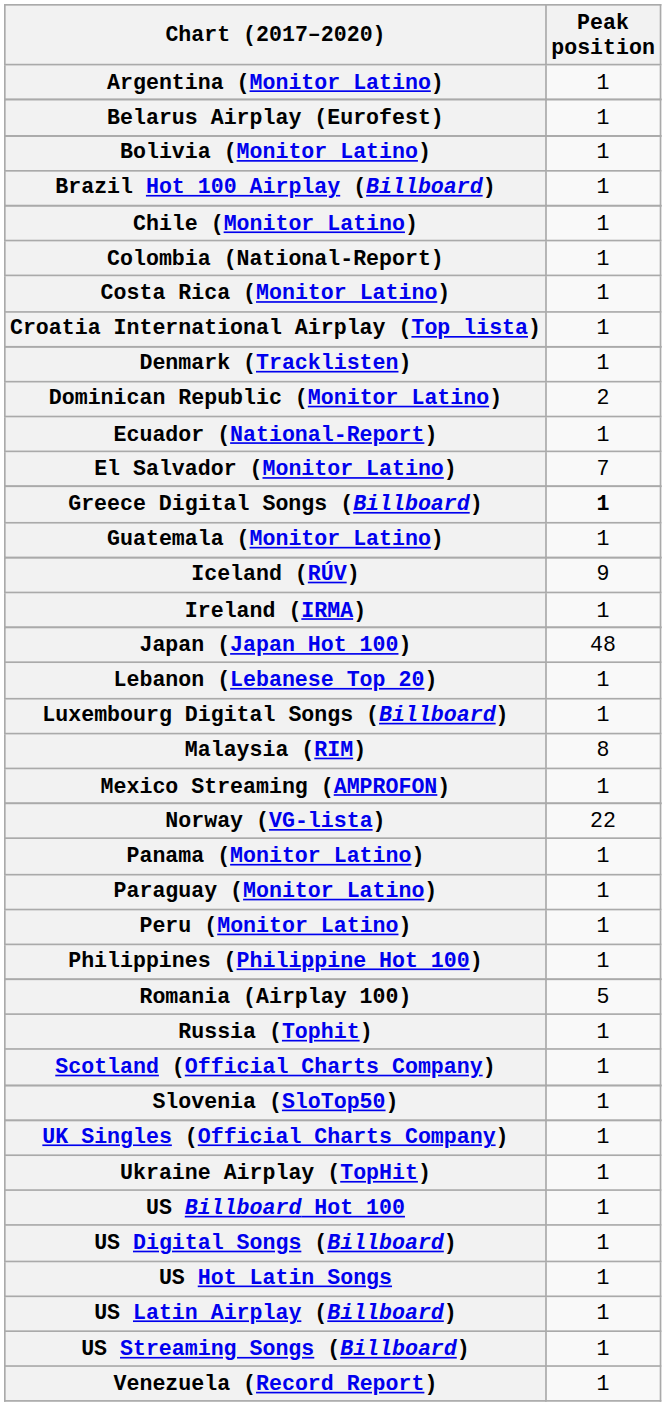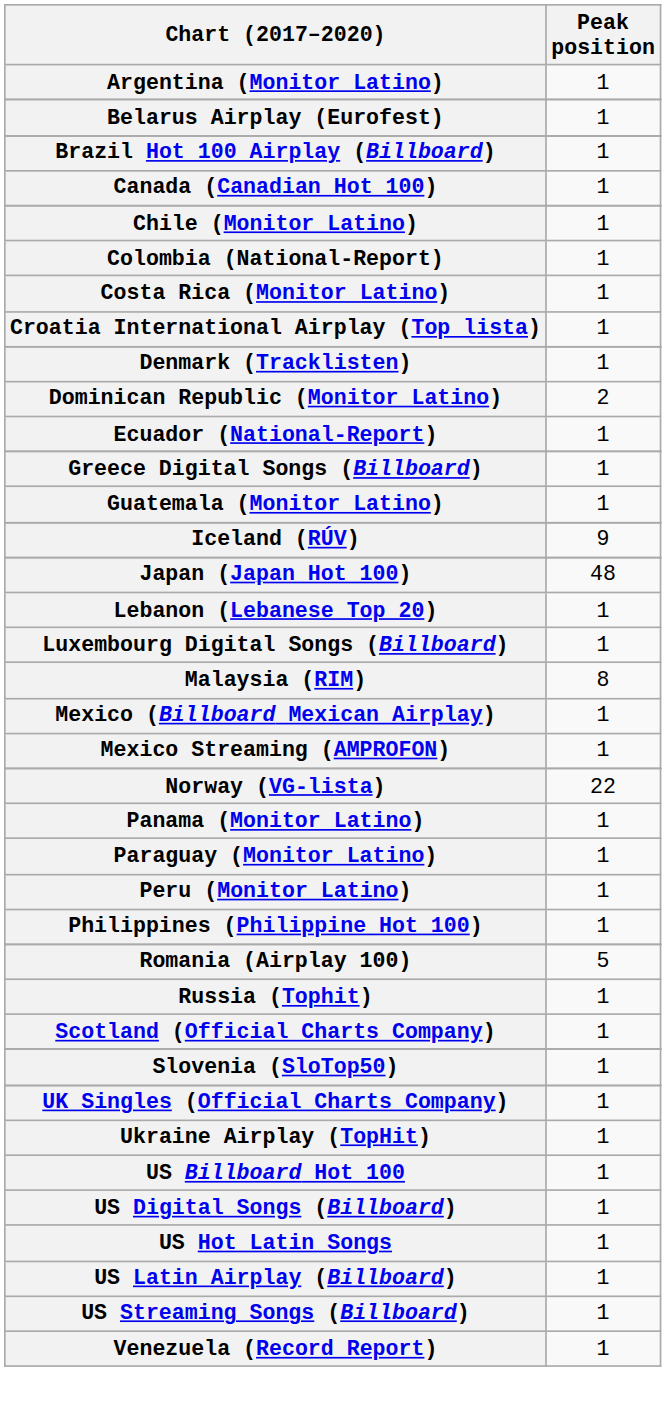 <table class="wikitable sortable plainrowheaders" style="text-align:center">
 <tr>
 <th>Chart (2017–2020)</th>
 <th>Peak<br>position</th>
 </tr>
 <tr>
 <th scope="row">Argentina (<a href='#'>Monitor Latino</a>)</th>
 <td>1</td>
 </tr>
 <tr>
 </tr>
 <tr>
 </tr>
 <tr>
 <th scope="row">Belarus Airplay (Eurofest)</th>
 <td>1</td>
 </tr>
 <tr>
 </tr>
 <tr>
 </tr>
 <tr>
-<th scope="row">Bolivia (<a href='#'>Monitor Latino</a>)</th>
+<th scope="row">Brazil <a href='#'>Hot 100 Airplay</a> (<em><a href='#'>Billboard</a></em>)</th>
 <td>1</td>
 </tr>
 <tr>
-<th scope="row">Brazil <a href='#'>Hot 100 Airplay</a> (<em><a href='#'>Billboard</a></em>)</th>
+<th scope="row">Canada (<a href='#'>Canadian Hot 100</a>)</th>
 <td>1</td>
 </tr>
 <tr>
 </tr>
 <tr>
 </tr>
 <tr>
 </tr>
 <tr>
 <th scope="row">Chile (<a href='#'>Monitor Latino</a>)</th>
 <td>1</td>
 </tr>
 <tr>
 <th scope="row">Colombia (National-Report)</th>
 <td>1</td>
 </tr>
 <tr>
 <th scope="row">Costa Rica (<a href='#'>Monitor Latino</a>)</th>
 <td>1</td>
 </tr>
 <tr>
 <th scope="row">Croatia International Airplay (<a href='#'>Top lista</a>)</th>
 <td>1</td>
 </tr>
 <tr>
 </tr>
 <tr>
 </tr>
 <tr>
 <th scope="row">Denmark (<a href='#'>Tracklisten</a>)</th>
 <td>1</td>
 </tr>
 <tr>
 <th scope="row">Dominican Republic (<a href='#'>Monitor Latino</a>)</th>
 <td>2</td>
 </tr>
 <tr>
 <th scope="row">Ecuador (<a href='#'>National-Report</a>)</th>
 <td>1</td>
 </tr>
 <tr>
-<th scope="row">El Salvador (<a href='#'>Monitor Latino</a>)</th>
-<td>7</td>
-</tr>
-<tr>
 </tr>
 <tr>
 </tr>
 <tr>
 </tr>
 <tr>
 <th scope="row">Greece Digital Songs (<em><a href='#'>Billboard</a></em>)</th>
-<td><strong>1</strong></td>
+<td>1</td>
 </tr>
 <tr>
 <th scope="row">Guatemala (<a href='#'>Monitor Latino</a>)</th>
 <td>1</td>
 </tr>
 <tr>
 </tr>
 <tr>
 </tr>
 <tr>
 </tr>
 <tr>
 <th scope="row">Iceland (<a href='#'>RÚV</a>)</th>
 <td>9</td>
-</tr>
-<tr>
-<th scope="row">Ireland (<a href='#'>IRMA</a>)</th>
-<td>1</td>
 </tr>
 <tr>
 </tr>
 <tr>
 </tr>
 <tr>
 <th scope="row">Japan (<a href='#'>Japan Hot 100</a>)</th>
 <td>48</td>
 </tr>
 <tr>
 <th scope="row">Lebanon (<a href='#'>Lebanese Top 20</a>)</th>
 <td>1</td>
 </tr>
 <tr>
 <th scope="row">Luxembourg Digital Songs (<em><a href='#'>Billboard</a></em>)</th>
 <td>1</td>
 </tr>
 <tr>
 <th scope="row">Malaysia (<a href='#'>RIM</a>)</th>
 <td>8</td>
+</tr>
+<tr>
+<th scope="row">Mexico (<a href='#'><em>Billboard</em> Mexican Airplay</a>)</th>
+<td>1</td>
 </tr>
 <tr>
 <th scope="row">Mexico Streaming (<a href='#'>AMPROFON</a>)</th>
 <td>1</td>
 </tr>
 <tr>
 </tr>
 <tr>
 </tr>
 <tr>
 <th scope="row">Norway (<a href='#'>VG-lista</a>)</th>
 <td>22</td>
 </tr>
 <tr>
 <th scope="row">Panama (<a href='#'>Monitor Latino</a>)</th>
 <td>1</td>
 </tr>
 <tr>
 <th scope="row">Paraguay (<a href='#'>Monitor Latino</a>)</th>
 <td>1</td>
 </tr>
 <tr>
 <th scope="row">Peru (<a href='#'>Monitor Latino</a>)</th>
 <td>1</td>
 </tr>
 <tr>
 <th scope="row">Philippines (<a href='#'>Philippine Hot 100</a>)</th>
 <td>1</td>
 </tr>
 <tr>
 </tr>
 <tr>
 </tr>
 <tr>
 <th scope="row">Romania (Airplay 100)</th>
 <td>5</td>
 </tr>
 <tr>
 <th scope="row">Russia (<a href='#'>Tophit</a>)</th>
 <td>1</td>
 </tr>
 <tr>
 <th scope="row"><a href='#'>Scotland</a> (<a href='#'>Official Charts Company</a>)</th>
 <td>1</td>
 </tr>
 <tr>
 </tr>
 <tr>
 </tr>
 <tr>
 <th scope="row">Slovenia (<a href='#'>SloTop50</a>)</th>
 <td>1</td>
 </tr>
 <tr>
 </tr>
 <tr>
 </tr>
 <tr>
 </tr>
 <tr>
 <th scope="row"><a href='#'>UK Singles</a> (<a href='#'>Official Charts Company</a>)</th>
 <td>1</td>
 </tr>
 <tr>
 <th scope="row">Ukraine Airplay (<a href='#'>TopHit</a>)</th>
 <td>1</td>
 </tr>
 <tr>
 <th scope="row">US <a href='#'><em>Billboard</em> Hot 100</a></th>
 <td>1</td>
 </tr>
 <tr>
 <th scope="row">US <a href='#'>Digital Songs</a> (<em><a href='#'>Billboard</a></em>)</th>
 <td>1</td>
 </tr>
 <tr>
 <th scope="row">US <a href='#'>Hot Latin Songs</a></th>
 <td>1</td>
 </tr>
 <tr>
 <th scope="row">US <a href='#'>Latin Airplay</a> (<em><a href='#'>Billboard</a></em>)</th>
 <td>1</td>
 </tr>
 <tr>
 <th scope="row">US <a href='#'>Streaming Songs</a> (<em><a href='#'>Billboard</a></em>)</th>
 <td>1</td>
 </tr>
 <tr>
 <th scope="row">Venezuela (<a href='#'>Record Report</a>)</th>
 <td>1</td>
 </tr>
 </table>
